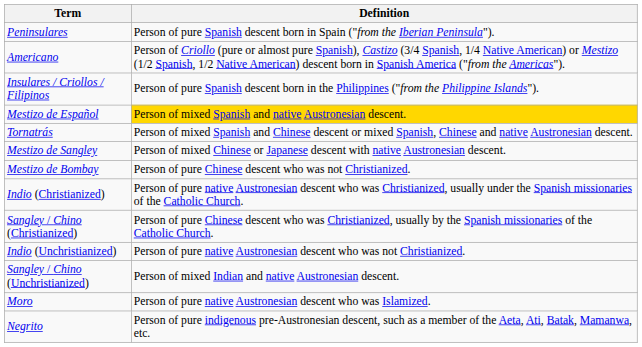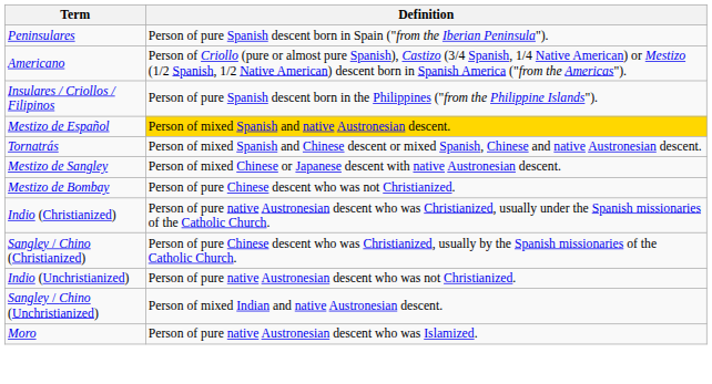 <table class="wikitable">
 <tr>
 <th>Term</th>
 <th>Definition</th>
 </tr>
 <tr>
 <td><em><a href='#'>Peninsulares</a></em></td>
 <td>Person of pure <a href='#'>Spanish</a> descent born in Spain ("<em>from the <a href='#'>Iberian Peninsula</a></em>").</td>
 </tr>
 <tr>
 <td><em><a href='#'>Americano</a></em></td>
 <td>Person of <em><a href='#'>Criollo</a></em> (pure or almost pure <a href='#'>Spanish</a>), <em><a href='#'>Castizo</a></em> (3/4 <a href='#'>Spanish</a>, 1/4 <a href='#'>Native American</a>) or <em><a href='#'>Mestizo</a></em> (1/2 <a href='#'>Spanish</a>, 1/2 <a href='#'>Native American</a>) descent born in <a href='#'>Spanish America</a> ("<em>from the <a href='#'>Americas</a></em>").</td>
 </tr>
 <tr>
 <td><a href='#'><em>Insulares / Criollos / Filipinos</em></a></td>
 <td>Person of pure <a href='#'>Spanish</a> descent born in the <a href='#'>Philippines</a> ("<em>from the <a href='#'>Philippine Islands</a></em>").</td>
 </tr>
 <tr>
 <td><em><a href='#'>Mestizo de Español</a></em></td>
 <td style="background: gold;">Person of mixed <a href='#'>Spanish</a> and <a href='#'>native</a> <a href='#'>Austronesian</a> descent.</td>
 </tr>
 <tr>
 <td><em><a href='#'>Tornatrás</a></em></td>
 <td>Person of mixed <a href='#'>Spanish</a> and <a href='#'>Chinese</a> descent or mixed <a href='#'>Spanish</a>, <a href='#'>Chinese</a> and <a href='#'>native</a> <a href='#'>Austronesian</a> descent.</td>
 </tr>
 <tr>
 <td><em><a href='#'>Mestizo de Sangley</a></em></td>
 <td>Person of mixed <a href='#'>Chinese</a> or <a href='#'>Japanese</a> descent with <a href='#'>native</a> <a href='#'>Austronesian</a> descent.</td>
 </tr>
 <tr>
 <td><em><a href='#'>Mestizo de Bombay</a></em></td>
 <td>Person of pure <a href='#'>Chinese</a> descent who was not <a href='#'>Christianized</a>.</td>
 </tr>
 <tr>
 <td><em><a href='#'>Indio</a></em> (<a href='#'>Christianized</a>)</td>
 <td>Person of pure <a href='#'>native</a> <a href='#'>Austronesian</a> descent who was <a href='#'>Christianized</a>, usually under the <a href='#'>Spanish missionaries</a> of the <a href='#'>Catholic Church</a>.</td>
 </tr>
 <tr>
 <td><a href='#'><em>Sangley</em> / <em>Chino</em></a> (<a href='#'>Christianized</a>)</td>
 <td>Person of pure <a href='#'>Chinese</a> descent who was <a href='#'>Christianized</a>, usually by the <a href='#'>Spanish missionaries</a> of the <a href='#'>Catholic Church</a>.</td>
 </tr>
 <tr>
 <td><em><a href='#'>Indio</a></em> (<a href='#'>Unchristianized</a>)</td>
 <td>Person of pure <a href='#'>native</a> <a href='#'>Austronesian</a> descent who was not <a href='#'>Christianized</a>.</td>
 </tr>
 <tr>
 <td><a href='#'><em>Sangley</em> / <em>Chino</em></a> (<a href='#'>Unchristianized</a>)</td>
 <td>Person of mixed <a href='#'>Indian</a> and <a href='#'>native</a> <a href='#'>Austronesian</a> descent.</td>
 </tr>
 <tr>
 <td><em><a href='#'>Moro</a></em></td>
 <td>Person of pure <a href='#'>native</a> <a href='#'>Austronesian</a> descent who was <a href='#'>Islamized</a>.</td>
 </tr>
-<tr>
-<td><em><a href='#'>Negrito</a></em></td>
-<td>Person of pure <a href='#'>indigenous</a> pre-Austronesian descent, such as a member of the <a href='#'>Aeta</a>, <a href='#'>Ati</a>, <a href='#'>Batak</a>, <a href='#'>Mamanwa</a>, etc.</td>
-</tr>
 </table>
